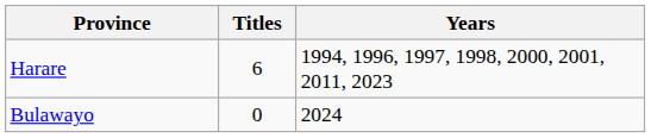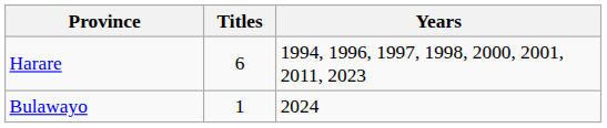 <table class="wikitable " style="font-size: 95%;">
 <tr>
 <th width="150">Province</th>
 <th width="50">Titles</th>
 <th width="250">Years</th>
 </tr>
 <tr>
 <td><a href='#'>Harare</a></td>
 <td rowspan="1" style="text-align: center">6</td>
 <td>1994, 1996, 1997, 1998, 2000, 2001, 2011, 2023</td>
 </tr>
 <tr>
 <td><a href='#'>Bulawayo</a></td>
-<td rowspan="1" style="text-align:center">0</td>
+<td rowspan="1" style="text-align:center">1</td>
 <td>2024</td>
 </tr>
 </table>
